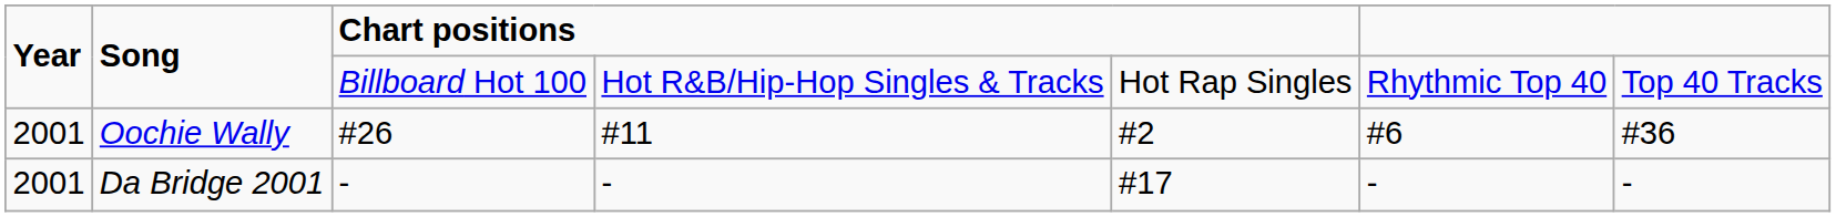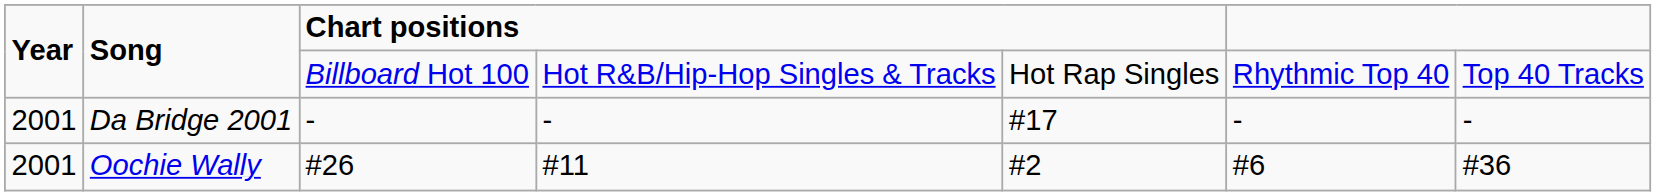 <table class="wikitable">
 <tr>
 <td rowspan="2"><strong>Year</strong></td>
 <td rowspan="2"><strong>Song</strong></td>
 <td colspan="3"><strong>Chart positions</strong></td>
 </tr>
 <tr>
 <td><a href='#'><em>Billboard</em> Hot 100</a></td>
 <td><a href='#'>Hot R&B/Hip-Hop Singles & Tracks</a></td>
 <td>Hot Rap Singles</td>
 <td><a href='#'>Rhythmic Top 40</a></td>
 <td><a href='#'>Top 40 Tracks</a></td>
 </tr>
 <tr>
 <td>2001</td>
+<td><em>Da Bridge 2001</em></td>
+<td>-</td>
+<td>-</td>
+<td>#17</td>
+<td>-</td>
+<td>-</td>
+</tr>
+<tr>
+<td>2001</td>
 <td><em><a href='#'>Oochie Wally</a></em></td>
 <td>#26</td>
 <td>#11</td>
 <td>#2</td>
 <td>#6</td>
 <td>#36</td>
 </tr>
-<tr>
-<td>2001</td>
-<td><em>Da Bridge 2001</em></td>
-<td>-</td>
-<td>-</td>
-<td>#17</td>
-<td>-</td>
-<td>-</td>
-</tr>
 </table>
